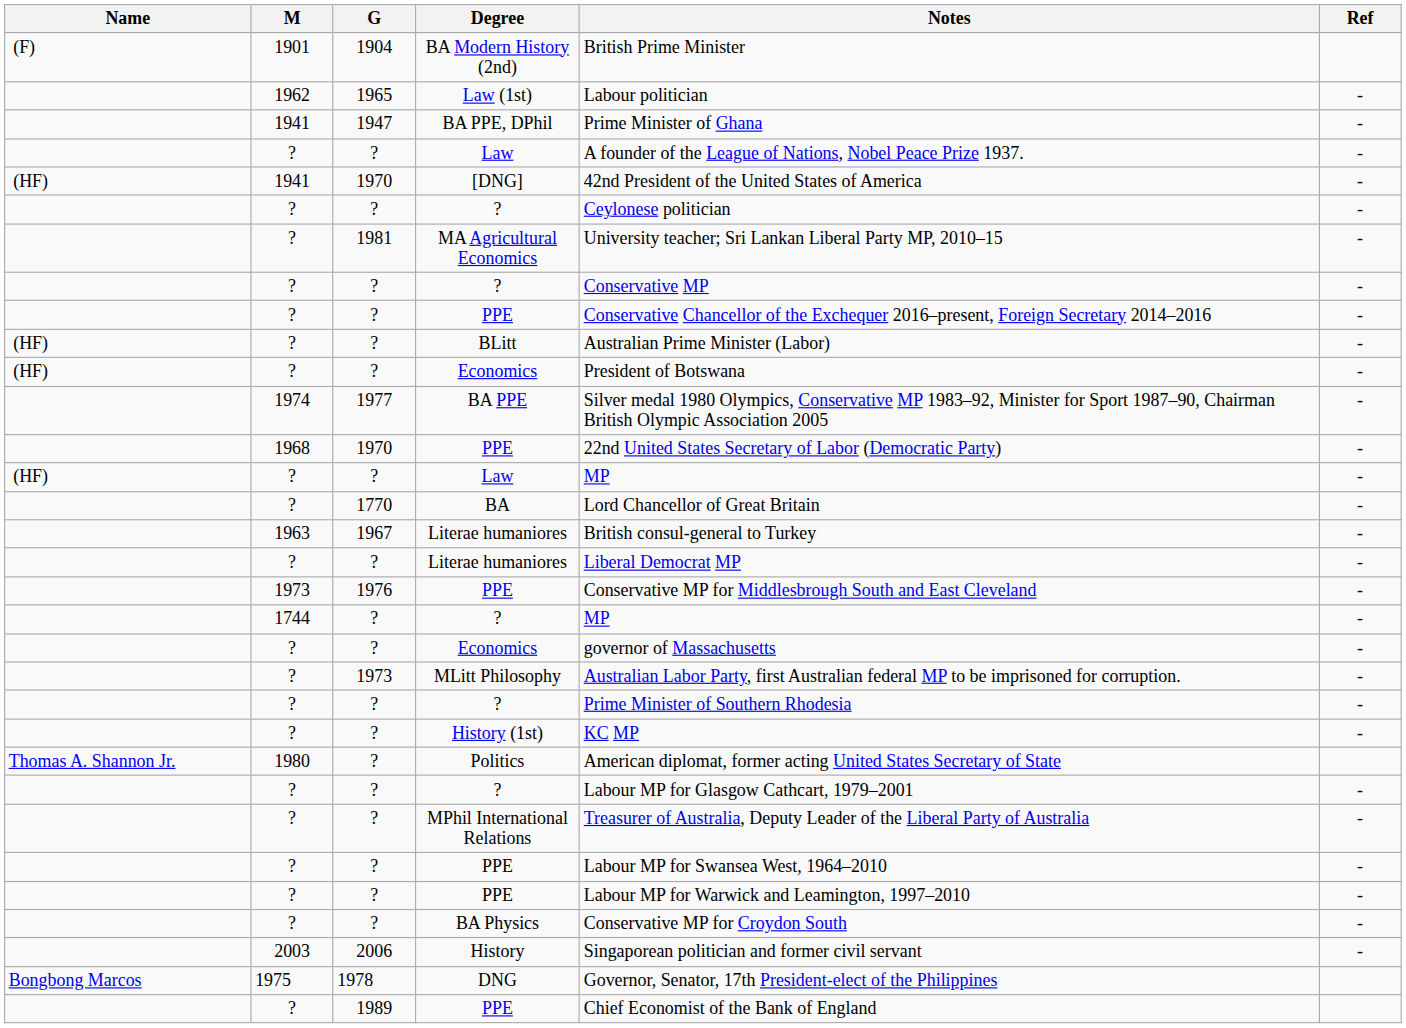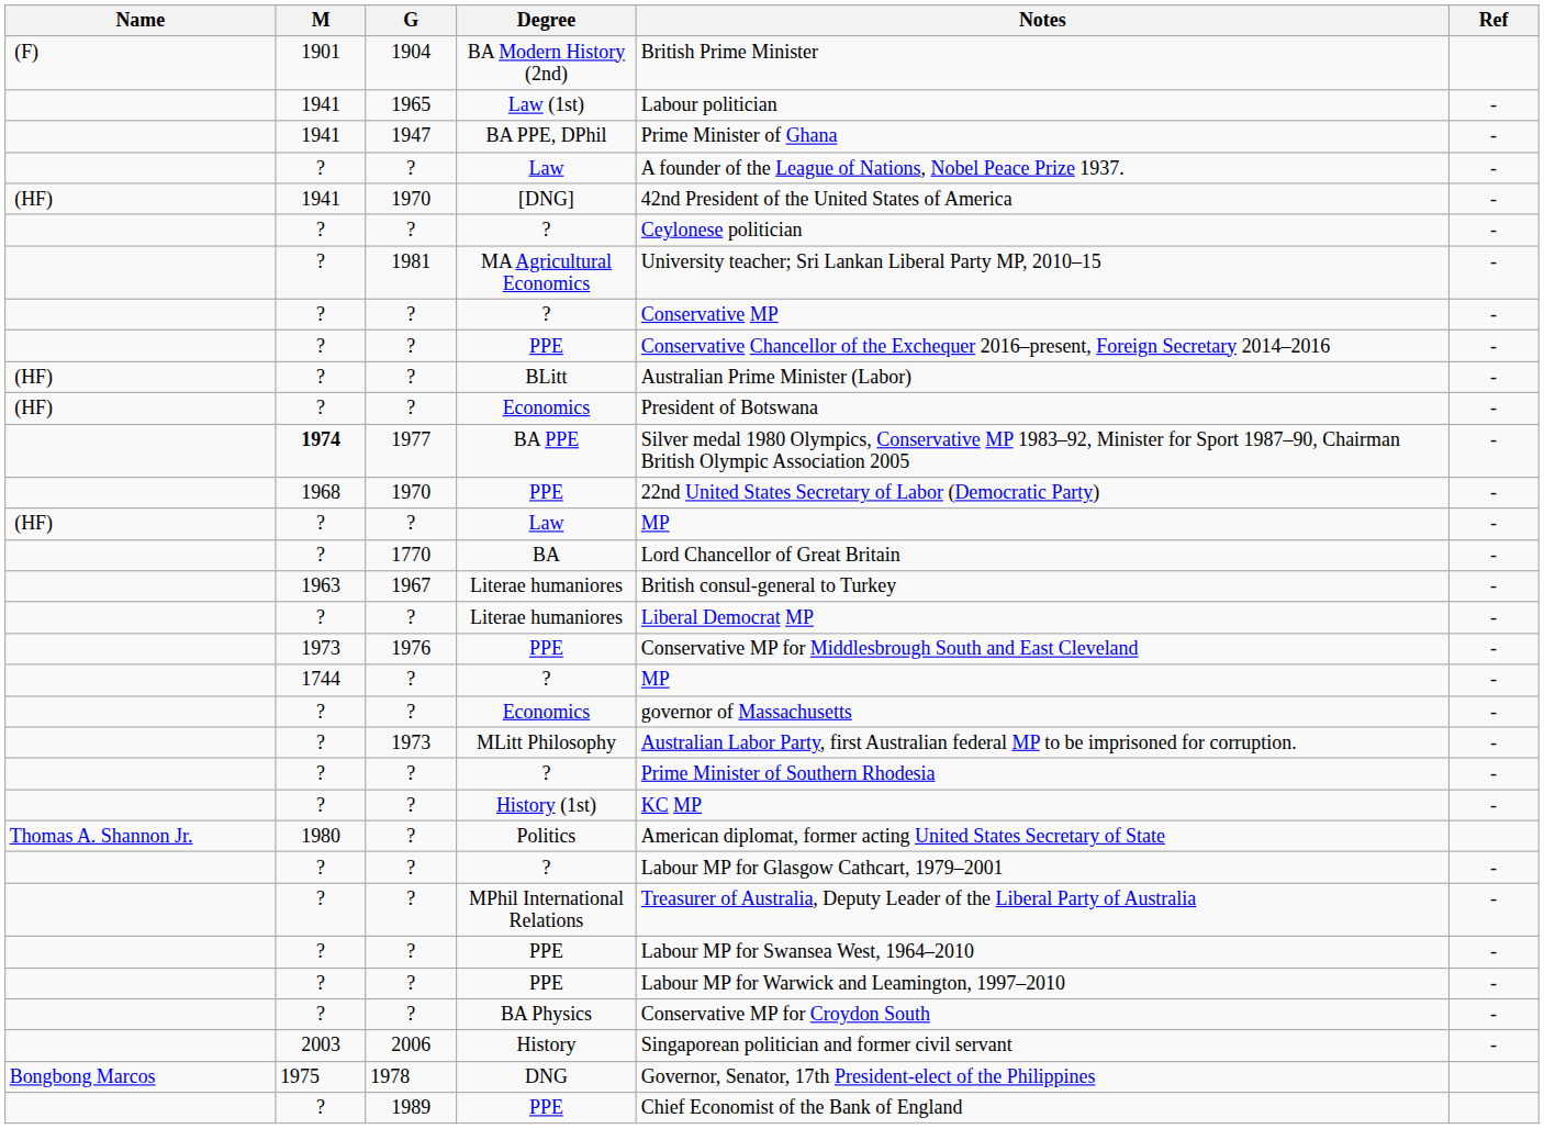 <table class="wikitable sortable">
 <tr>
 <th width="15%">Name</th>
 <th width="5%">M</th>
 <th width="5%">G</th>
 <th width="10%" class="unsortable">Degree</th>
 <th width="45%" class="unsortable">Notes</th>
 <th width="5%" class="unsortable">Ref</th>
 </tr>
 <tr valign="top">
 <td> (F)</td>
 <td align="center">1901</td>
 <td align="center">1904</td>
 <td align="center">BA <a href='#'>Modern History</a> (2nd)</td>
 <td>British Prime Minister</td>
 <td align="center"></td>
 </tr>
 <tr valign="top">
 <td></td>
-<td align="center">1962</td>
+<td align="center">1941</td>
 <td align="center">1965</td>
 <td align="center"><a href='#'>Law</a> (1st)</td>
 <td>Labour politician</td>
 <td align="center">-</td>
 </tr>
 <tr valign="top">
 <td></td>
 <td align="center">1941</td>
 <td align="center">1947</td>
 <td align="center">BA PPE, DPhil</td>
 <td>Prime Minister of <a href='#'>Ghana</a></td>
 <td align="center">-</td>
 </tr>
 <tr valign="top">
 <td></td>
 <td align="center">?</td>
 <td align="center">?</td>
 <td align="center"><a href='#'>Law</a></td>
 <td>A founder of the <a href='#'>League of Nations</a>, <a href='#'>Nobel Peace Prize</a> 1937.</td>
 <td align="center">-</td>
 </tr>
 <tr valign="top">
 <td> (HF)</td>
 <td align="center">1941</td>
 <td align="center">1970</td>
 <td align="center">[DNG]</td>
 <td>42nd President of the United States of America</td>
 <td align="center">-</td>
 </tr>
 <tr valign="top">
 <td></td>
 <td align="center">?</td>
 <td align="center">?</td>
 <td align="center">?</td>
 <td><a href='#'>Ceylonese</a> politician</td>
 <td align="center">-</td>
 </tr>
 <tr valign="top">
 <td></td>
 <td align="center">?</td>
 <td align="center">1981</td>
 <td align="center">MA <a href='#'>Agricultural Economics</a></td>
 <td>University teacher; Sri Lankan Liberal Party MP, 2010–15</td>
 <td align="center">-</td>
 </tr>
 <tr valign="top">
 <td></td>
 <td align="center">?</td>
 <td align="center">?</td>
 <td align="center">?</td>
 <td><a href='#'>Conservative</a> <a href='#'>MP</a></td>
 <td align="center">-</td>
 </tr>
 <tr valign="top">
 <td></td>
 <td align="center">?</td>
 <td align="center">?</td>
 <td align="center"><a href='#'>PPE</a></td>
 <td><a href='#'>Conservative</a> <a href='#'>Chancellor of the Exchequer</a> 2016–present, <a href='#'>Foreign Secretary</a> 2014–2016</td>
 <td align="center">-</td>
 </tr>
 <tr valign="top">
 <td> (HF)</td>
 <td align="center">?</td>
 <td align="center">?</td>
 <td align="center">BLitt</td>
 <td>Australian Prime Minister (Labor)</td>
 <td align="center">-</td>
 </tr>
 <tr valign="top">
 <td> (HF)</td>
 <td align="center">?</td>
 <td align="center">?</td>
 <td align="center"><a href='#'>Economics</a></td>
 <td>President of Botswana</td>
 <td align="center">-</td>
 </tr>
 <tr valign="top">
 <td></td>
-<td align="center">1974</td>
+<td align="center"><strong>1974</strong></td>
 <td align="center">1977</td>
 <td align="center">BA <a href='#'>PPE</a></td>
 <td>Silver medal 1980 Olympics, <a href='#'>Conservative</a> <a href='#'>MP</a> 1983–92, Minister for Sport 1987–90, Chairman British Olympic Association 2005</td>
 <td align="center">-</td>
 </tr>
 <tr valign="top">
 <td></td>
 <td align="center">1968</td>
 <td align="center">1970</td>
 <td align="center"><a href='#'>PPE</a></td>
 <td>22nd <a href='#'>United States Secretary of Labor</a> (<a href='#'>Democratic Party</a>)</td>
 <td align="center">-</td>
 </tr>
 <tr valign="top">
 <td> (HF)</td>
 <td align="center">?</td>
 <td align="center">?</td>
 <td align="center"><a href='#'>Law</a></td>
 <td><a href='#'>MP</a></td>
 <td align="center">-</td>
 </tr>
 <tr valign="top">
 <td></td>
 <td align="center">?</td>
 <td align="center">1770</td>
 <td align="center">BA</td>
 <td>Lord Chancellor of Great Britain</td>
 <td align="center">-</td>
 </tr>
 <tr valign="top">
 <td></td>
 <td align="center">1963</td>
 <td align="center">1967</td>
 <td align="center">Literae humaniores</td>
 <td>British consul-general to Turkey</td>
 <td align="center">-</td>
 </tr>
 <tr valign="top">
 <td></td>
 <td align="center">?</td>
 <td align="center">?</td>
 <td align="center">Literae humaniores</td>
 <td><a href='#'>Liberal Democrat</a> <a href='#'>MP</a></td>
 <td align="center">-</td>
 </tr>
 <tr valign="top">
 <td></td>
 <td align="center">1973</td>
 <td align="center">1976</td>
 <td align="center"><a href='#'>PPE</a></td>
 <td>Conservative MP for <a href='#'>Middlesbrough South and East Cleveland</a></td>
 <td align="center">-</td>
 </tr>
 <tr valign="top">
 <td></td>
 <td align="center">1744</td>
 <td align="center">?</td>
 <td align="center">?</td>
 <td><a href='#'>MP</a></td>
 <td align="center">-</td>
 </tr>
 <tr valign="top">
 <td></td>
 <td align="center">?</td>
 <td align="center">?</td>
 <td align="center"><a href='#'>Economics</a></td>
 <td>governor of <a href='#'>Massachusetts</a></td>
 <td align="center">-</td>
 </tr>
 <tr valign="top">
 <td></td>
 <td align="center">?</td>
 <td align="center">1973</td>
 <td align="center">MLitt Philosophy</td>
 <td><a href='#'>Australian Labor Party</a>, first Australian federal <a href='#'>MP</a> to be imprisoned for corruption.</td>
 <td align="center">-</td>
 </tr>
 <tr valign="top">
 <td></td>
 <td align="center">?</td>
 <td align="center">?</td>
 <td align="center">?</td>
 <td><a href='#'>Prime Minister of Southern Rhodesia</a></td>
 <td align="center">-</td>
 </tr>
 <tr valign="top">
 <td></td>
 <td align="center">?</td>
 <td align="center">?</td>
 <td align="center"><a href='#'>History</a> (1st)</td>
 <td><a href='#'>KC</a> <a href='#'>MP</a></td>
 <td align="center">-</td>
 </tr>
 <tr>
 <td><a href='#'>Thomas A. Shannon Jr.</a></td>
 <td align="center">1980</td>
 <td align="center">?</td>
 <td align="center">Politics</td>
 <td>American diplomat, former acting <a href='#'>United States Secretary of State</a></td>
 <td></td>
 </tr>
 <tr valign="top">
 <td></td>
 <td align="center">?</td>
 <td align="center">?</td>
 <td align="center">?</td>
 <td>Labour MP for Glasgow Cathcart, 1979–2001</td>
 <td align="center">-</td>
 </tr>
 <tr valign="top">
 <td></td>
 <td align="center">?</td>
 <td align="center">?</td>
 <td align="center">MPhil International Relations</td>
 <td><a href='#'>Treasurer of Australia</a>, Deputy Leader of the <a href='#'>Liberal Party of Australia</a></td>
 <td align="center">-</td>
 </tr>
 <tr valign="top">
 <td></td>
 <td align="center">?</td>
 <td align="center">?</td>
 <td align="center">PPE</td>
 <td>Labour MP for Swansea West, 1964–2010</td>
 <td align="center">-</td>
 </tr>
 <tr valign="top">
 <td></td>
 <td align="center">?</td>
 <td align="center">?</td>
 <td align="center">PPE</td>
 <td>Labour MP for Warwick and Leamington, 1997–2010</td>
 <td align="center">-</td>
 </tr>
 <tr valign="top">
 <td></td>
 <td align="center">?</td>
 <td align="center">?</td>
 <td align="center">BA Physics</td>
 <td>Conservative MP for <a href='#'>Croydon South</a></td>
 <td align="center">-</td>
 </tr>
 <tr valign="top">
 <td></td>
 <td align="center">2003</td>
 <td align="center">2006</td>
 <td align="center">History</td>
 <td>Singaporean politician and former civil servant</td>
 <td align="center">-</td>
 </tr>
 <tr>
 <td><a href='#'>Bongbong Marcos</a></td>
 <td>1975</td>
 <td>1978</td>
 <td align="center">DNG</td>
 <td>Governor, Senator, 17th <a href='#'>President-elect of the Philippines</a></td>
 <td align="center"></td>
 </tr>
 <tr>
 <td></td>
 <td align="center">?</td>
 <td align="center">1989</td>
 <td align="center"><a href='#'>PPE</a></td>
 <td>Chief Economist of the Bank of England</td>
 <td align="center"></td>
 </tr>
 </table>
